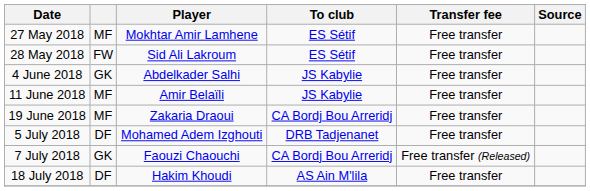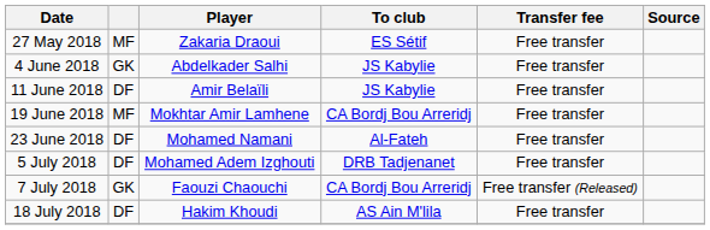 <table class="wikitable sortable" style="width:70%; text-align:center; font-size:85%; text-align:centre;">
 <tr>
 <th>Date</th>
 <th></th>
 <th>Player</th>
 <th>To club</th>
 <th>Transfer fee</th>
 <th>Source</th>
 </tr>
 <tr>
 <td>27 May 2018</td>
 <td>MF</td>
-<td> <a href='#'>Mokhtar Amir Lamhene</a></td>
-<td><a href='#'>ES Sétif</a></td>
-<td>Free transfer</td>
-<td></td>
-</tr>
-<tr>
-<td>28 May 2018</td>
-<td>FW</td>
-<td> <a href='#'>Sid Ali Lakroum</a></td>
+<td> <a href='#'>Zakaria Draoui</a></td>
 <td><a href='#'>ES Sétif</a></td>
 <td>Free transfer</td>
 <td></td>
 </tr>
 <tr>
 <td>4 June 2018</td>
 <td>GK</td>
 <td> <a href='#'>Abdelkader Salhi</a></td>
 <td><a href='#'>JS Kabylie</a></td>
 <td>Free transfer</td>
 <td></td>
 </tr>
 <tr>
 <td>11 June 2018</td>
-<td>MF</td>
+<td>DF</td>
 <td> <a href='#'>Amir Belaïli</a></td>
 <td><a href='#'>JS Kabylie</a></td>
 <td>Free transfer</td>
 <td></td>
 </tr>
 <tr>
 <td>19 June 2018</td>
 <td>MF</td>
-<td> <a href='#'>Zakaria Draoui</a></td>
+<td> <a href='#'>Mokhtar Amir Lamhene</a></td>
 <td><a href='#'>CA Bordj Bou Arreridj</a></td>
+<td>Free transfer</td>
+<td></td>
+</tr>
+<tr>
+<td>23 June 2018</td>
+<td>DF</td>
+<td> <a href='#'>Mohamed Namani</a></td>
+<td> <a href='#'>Al-Fateh</a></td>
 <td>Free transfer</td>
 <td></td>
 </tr>
 <tr>
 <td>5 July 2018</td>
 <td>DF</td>
 <td> <a href='#'>Mohamed Adem Izghouti</a></td>
 <td><a href='#'>DRB Tadjenanet</a></td>
 <td>Free transfer</td>
 <td></td>
 </tr>
 <tr>
 <td>7 July 2018</td>
 <td>GK</td>
 <td> <a href='#'>Faouzi Chaouchi</a></td>
 <td><a href='#'>CA Bordj Bou Arreridj</a></td>
 <td>Free transfer <small><em>(Released)</em></small></td>
 <td></td>
 </tr>
 <tr>
 <td>18 July 2018</td>
 <td>DF</td>
 <td> <a href='#'>Hakim Khoudi</a></td>
 <td><a href='#'>AS Ain M'lila</a></td>
 <td>Free transfer</td>
 <td></td>
 </tr>
 <tr>
 </tr>
 </table>
